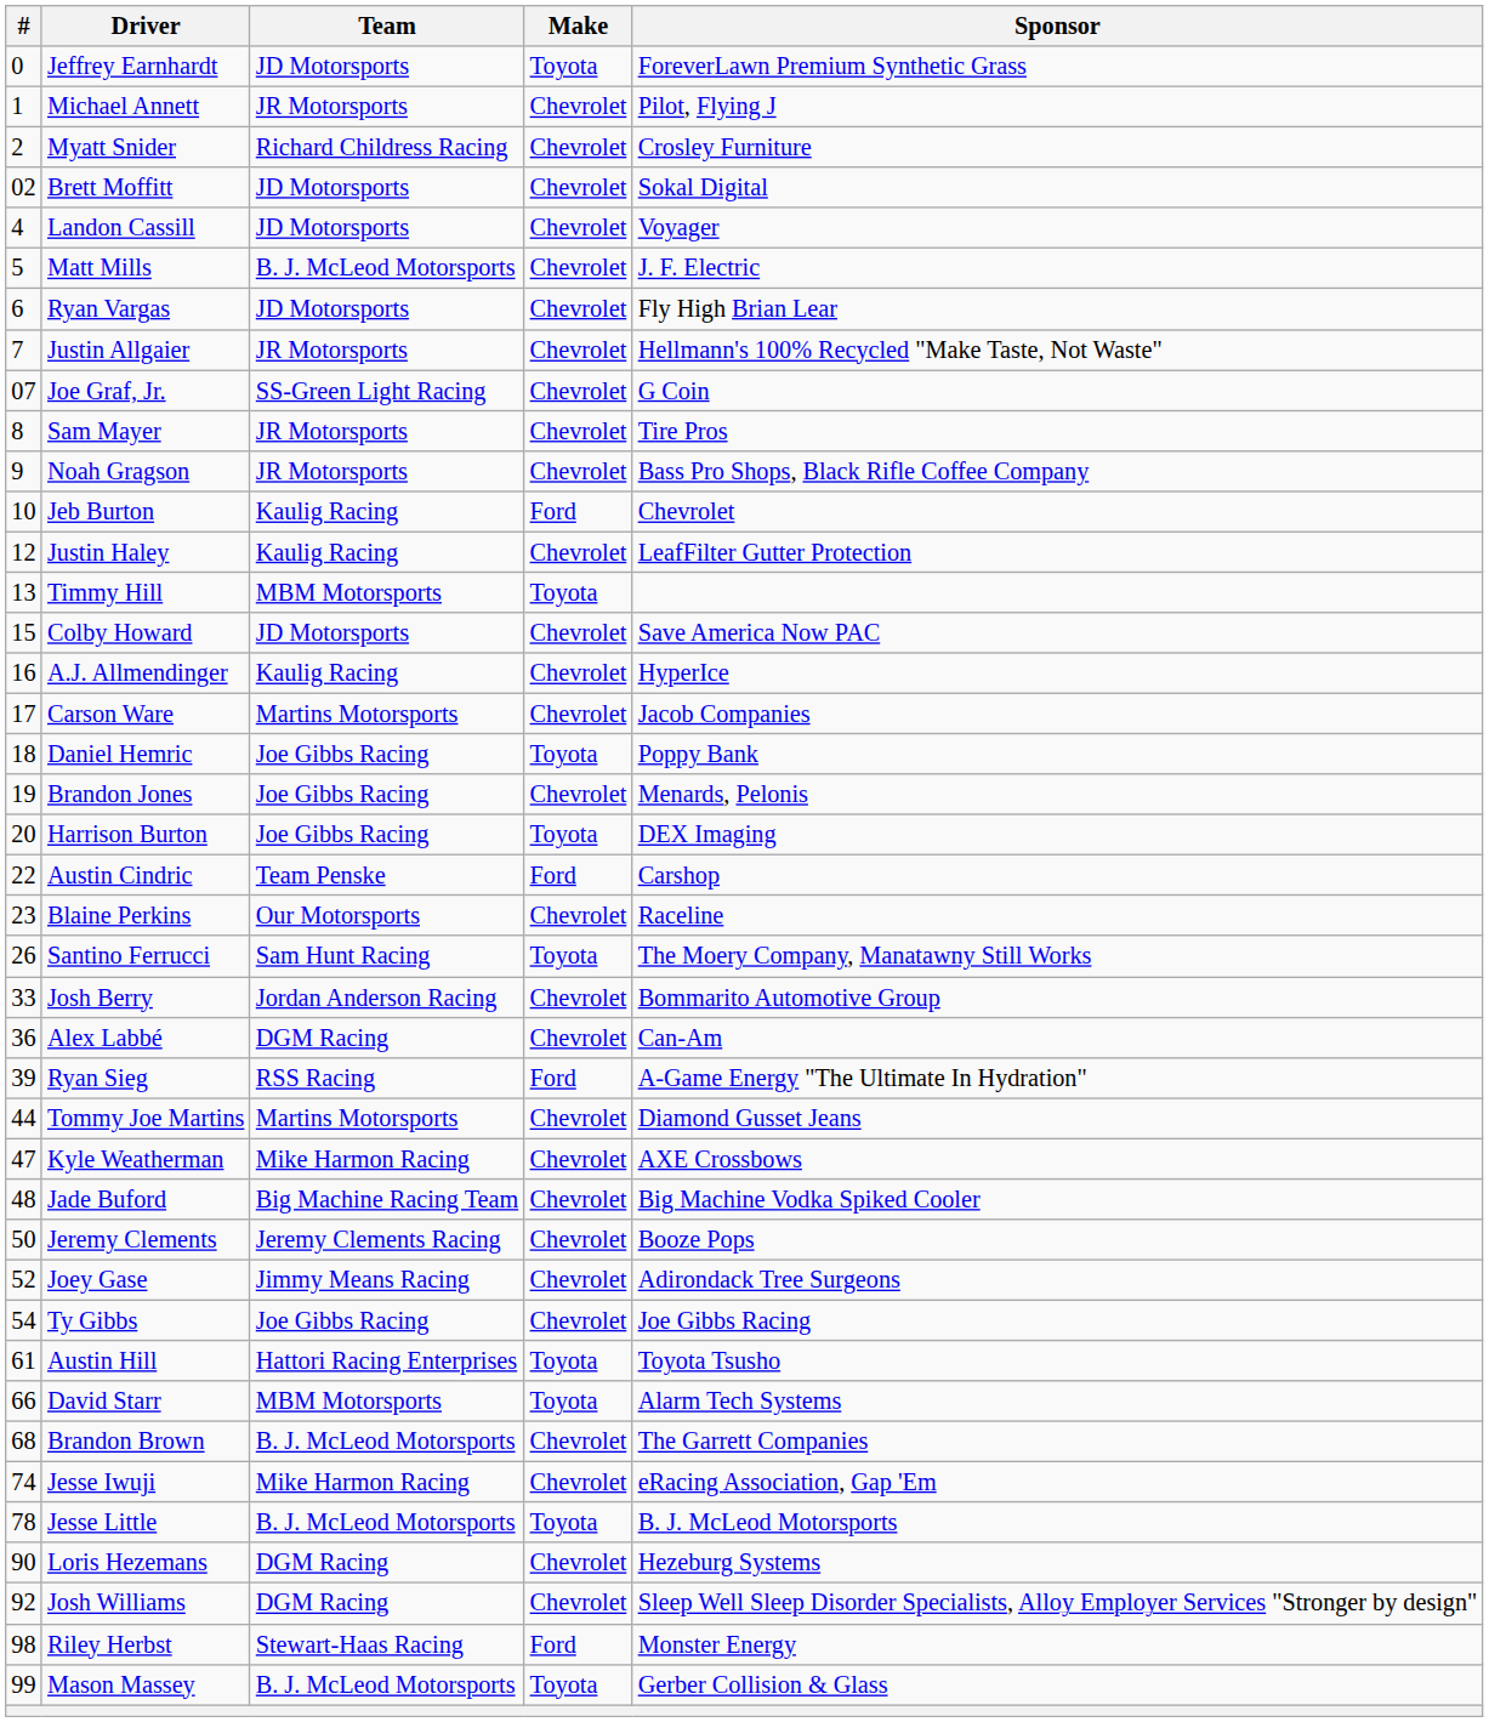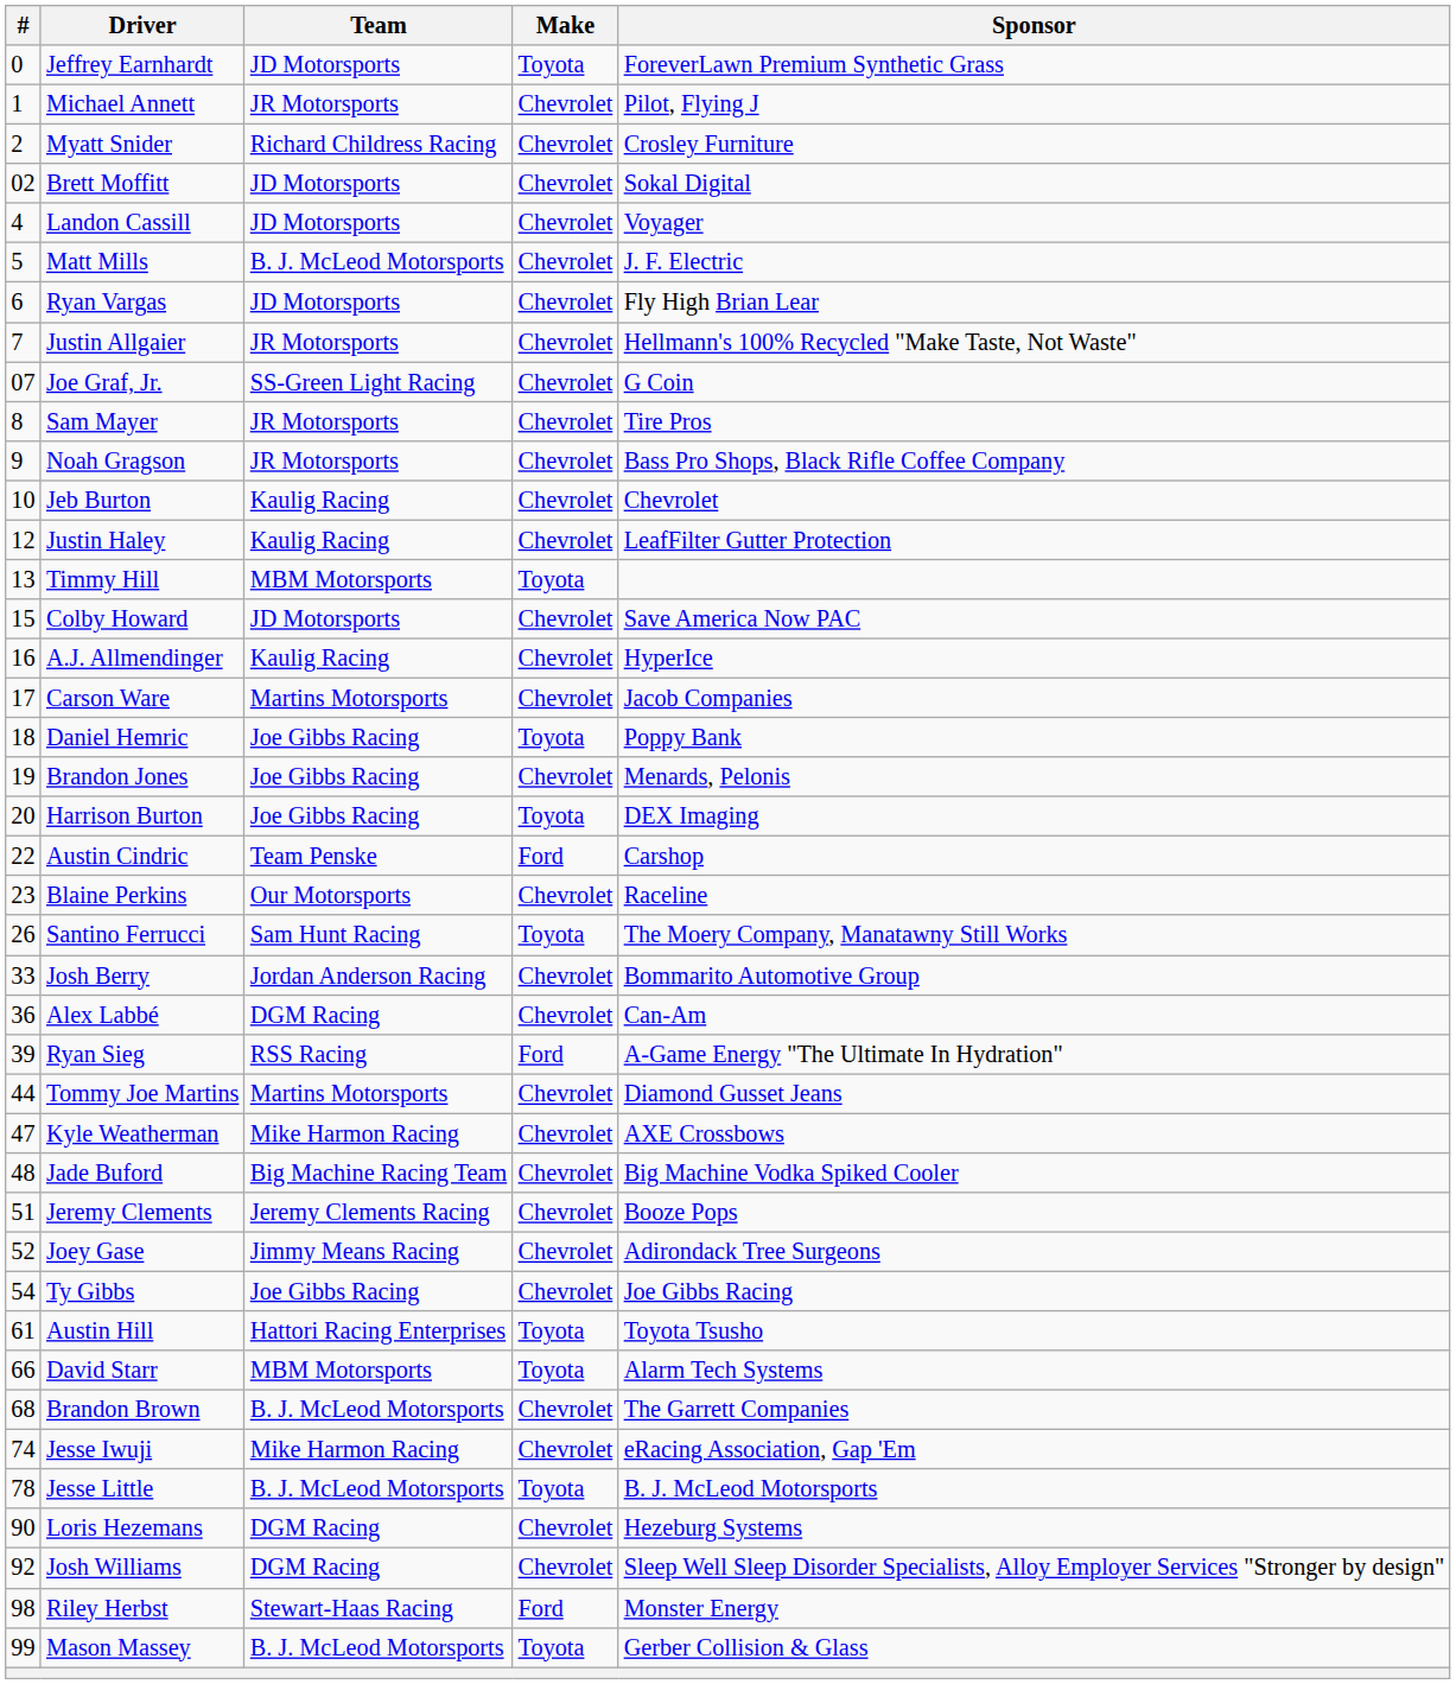 <table class="wikitable" style="font-size:95%">
 <tr>
 <th>#</th>
 <th>Driver</th>
 <th>Team</th>
 <th>Make</th>
 <th>Sponsor</th>
 </tr>
 <tr>
 <td>0</td>
 <td><a href='#'>Jeffrey Earnhardt</a></td>
 <td><a href='#'>JD Motorsports</a></td>
 <td><a href='#'>Toyota</a></td>
 <td><a href='#'>ForeverLawn Premium Synthetic Grass</a></td>
 </tr>
 <tr>
 <td>1</td>
 <td><a href='#'>Michael Annett</a></td>
 <td><a href='#'>JR Motorsports</a></td>
 <td><a href='#'>Chevrolet</a></td>
 <td><a href='#'>Pilot</a>, <a href='#'>Flying J</a></td>
 </tr>
 <tr>
 <td>2</td>
 <td><a href='#'>Myatt Snider</a></td>
 <td><a href='#'>Richard Childress Racing</a></td>
 <td><a href='#'>Chevrolet</a></td>
 <td><a href='#'>Crosley Furniture</a></td>
 </tr>
 <tr>
 <td>02</td>
 <td><a href='#'>Brett Moffitt</a></td>
 <td><a href='#'>JD Motorsports</a></td>
 <td><a href='#'>Chevrolet</a></td>
 <td><a href='#'>Sokal Digital</a></td>
 </tr>
 <tr>
 <td>4</td>
 <td><a href='#'>Landon Cassill</a></td>
 <td><a href='#'>JD Motorsports</a></td>
 <td><a href='#'>Chevrolet</a></td>
 <td><a href='#'>Voyager</a></td>
 </tr>
 <tr>
 <td>5</td>
 <td><a href='#'>Matt Mills</a></td>
 <td><a href='#'>B. J. McLeod Motorsports</a></td>
 <td><a href='#'>Chevrolet</a></td>
 <td><a href='#'>J. F. Electric</a></td>
 </tr>
 <tr>
 <td>6</td>
 <td><a href='#'>Ryan Vargas</a></td>
 <td><a href='#'>JD Motorsports</a></td>
 <td><a href='#'>Chevrolet</a></td>
 <td>Fly High <a href='#'>Brian Lear</a></td>
 </tr>
 <tr>
 <td>7</td>
 <td><a href='#'>Justin Allgaier</a></td>
 <td><a href='#'>JR Motorsports</a></td>
 <td><a href='#'>Chevrolet</a></td>
 <td><a href='#'>Hellmann's 100% Recycled</a> "Make Taste, Not Waste"</td>
 </tr>
 <tr>
 <td>07</td>
 <td><a href='#'>Joe Graf, Jr.</a></td>
 <td><a href='#'>SS-Green Light Racing</a></td>
 <td><a href='#'>Chevrolet</a></td>
 <td><a href='#'>G Coin</a></td>
 </tr>
 <tr>
 <td>8</td>
 <td><a href='#'>Sam Mayer</a></td>
 <td><a href='#'>JR Motorsports</a></td>
 <td><a href='#'>Chevrolet</a></td>
 <td><a href='#'>Tire Pros</a></td>
 </tr>
 <tr>
 <td>9</td>
 <td><a href='#'>Noah Gragson</a></td>
 <td><a href='#'>JR Motorsports</a></td>
 <td><a href='#'>Chevrolet</a></td>
 <td><a href='#'>Bass Pro Shops</a>, <a href='#'>Black Rifle Coffee Company</a></td>
 </tr>
 <tr>
 <td>10</td>
 <td><a href='#'>Jeb Burton</a></td>
 <td><a href='#'>Kaulig Racing</a></td>
-<td><a href='#'>Ford</a></td>
+<td><a href='#'>Chevrolet</a></td>
 <td><a href='#'>Chevrolet</a></td>
 </tr>
 <tr>
 <td>12</td>
 <td><a href='#'>Justin Haley</a></td>
 <td><a href='#'>Kaulig Racing</a></td>
 <td><a href='#'>Chevrolet</a></td>
 <td><a href='#'>LeafFilter Gutter Protection</a></td>
 </tr>
 <tr>
 <td>13</td>
 <td><a href='#'>Timmy Hill</a></td>
 <td><a href='#'>MBM Motorsports</a></td>
 <td><a href='#'>Toyota</a></td>
 <td></td>
 </tr>
 <tr>
 <td>15</td>
 <td><a href='#'>Colby Howard</a></td>
 <td><a href='#'>JD Motorsports</a></td>
 <td><a href='#'>Chevrolet</a></td>
 <td><a href='#'>Save America Now PAC</a></td>
 </tr>
 <tr>
 <td>16</td>
 <td><a href='#'>A.J. Allmendinger</a></td>
 <td><a href='#'>Kaulig Racing</a></td>
 <td><a href='#'>Chevrolet</a></td>
 <td><a href='#'>HyperIce</a></td>
 </tr>
 <tr>
 <td>17</td>
 <td><a href='#'>Carson Ware</a></td>
 <td><a href='#'>Martins Motorsports</a></td>
 <td><a href='#'>Chevrolet</a></td>
 <td><a href='#'>Jacob Companies</a></td>
 </tr>
 <tr>
 <td>18</td>
 <td><a href='#'>Daniel Hemric</a></td>
 <td><a href='#'>Joe Gibbs Racing</a></td>
 <td><a href='#'>Toyota</a></td>
 <td><a href='#'>Poppy Bank</a></td>
 </tr>
 <tr>
 <td>19</td>
 <td><a href='#'>Brandon Jones</a></td>
 <td><a href='#'>Joe Gibbs Racing</a></td>
 <td><a href='#'>Chevrolet</a></td>
 <td><a href='#'>Menards</a>, <a href='#'>Pelonis</a></td>
 </tr>
 <tr>
 <td>20</td>
 <td><a href='#'>Harrison Burton</a></td>
 <td><a href='#'>Joe Gibbs Racing</a></td>
 <td><a href='#'>Toyota</a></td>
 <td><a href='#'>DEX Imaging</a></td>
 </tr>
 <tr>
 <td>22</td>
 <td><a href='#'>Austin Cindric</a></td>
 <td><a href='#'>Team Penske</a></td>
 <td><a href='#'>Ford</a></td>
 <td><a href='#'>Carshop</a></td>
 </tr>
 <tr>
 <td>23</td>
 <td><a href='#'>Blaine Perkins</a></td>
 <td><a href='#'>Our Motorsports</a></td>
 <td><a href='#'>Chevrolet</a></td>
 <td><a href='#'>Raceline</a></td>
 </tr>
 <tr>
 <td>26</td>
 <td><a href='#'>Santino Ferrucci</a></td>
 <td><a href='#'>Sam Hunt Racing</a></td>
 <td><a href='#'>Toyota</a></td>
 <td><a href='#'>The Moery Company</a>, <a href='#'>Manatawny Still Works</a></td>
 </tr>
 <tr>
 <td>33</td>
 <td><a href='#'>Josh Berry</a></td>
 <td><a href='#'>Jordan Anderson Racing</a></td>
 <td><a href='#'>Chevrolet</a></td>
 <td><a href='#'>Bommarito Automotive Group</a></td>
 </tr>
 <tr>
 <td>36</td>
 <td><a href='#'>Alex Labbé</a></td>
 <td><a href='#'>DGM Racing</a></td>
 <td><a href='#'>Chevrolet</a></td>
 <td><a href='#'>Can-Am</a></td>
 </tr>
 <tr>
 <td>39</td>
 <td><a href='#'>Ryan Sieg</a></td>
 <td><a href='#'>RSS Racing</a></td>
 <td><a href='#'>Ford</a></td>
 <td><a href='#'>A-Game Energy</a> "The Ultimate In Hydration"</td>
 </tr>
 <tr>
 <td>44</td>
 <td><a href='#'>Tommy Joe Martins</a></td>
 <td><a href='#'>Martins Motorsports</a></td>
 <td><a href='#'>Chevrolet</a></td>
 <td><a href='#'>Diamond Gusset Jeans</a></td>
 </tr>
 <tr>
 <td>47</td>
 <td><a href='#'>Kyle Weatherman</a></td>
 <td><a href='#'>Mike Harmon Racing</a></td>
 <td><a href='#'>Chevrolet</a></td>
 <td><a href='#'>AXE Crossbows</a></td>
 </tr>
 <tr>
 <td>48</td>
 <td><a href='#'>Jade Buford</a></td>
 <td><a href='#'>Big Machine Racing Team</a></td>
 <td><a href='#'>Chevrolet</a></td>
 <td><a href='#'>Big Machine Vodka Spiked Cooler</a></td>
 </tr>
 <tr>
-<td>50</td>
+<td>51</td>
 <td><a href='#'>Jeremy Clements</a></td>
 <td><a href='#'>Jeremy Clements Racing</a></td>
 <td><a href='#'>Chevrolet</a></td>
 <td><a href='#'>Booze Pops</a></td>
 </tr>
 <tr>
 <td>52</td>
 <td><a href='#'>Joey Gase</a></td>
 <td><a href='#'>Jimmy Means Racing</a></td>
 <td><a href='#'>Chevrolet</a></td>
 <td><a href='#'>Adirondack Tree Surgeons</a></td>
 </tr>
 <tr>
 <td>54</td>
 <td><a href='#'>Ty Gibbs</a></td>
 <td><a href='#'>Joe Gibbs Racing</a></td>
 <td><a href='#'>Chevrolet</a></td>
 <td><a href='#'>Joe Gibbs Racing</a></td>
 </tr>
 <tr>
 <td>61</td>
 <td><a href='#'>Austin Hill</a></td>
 <td><a href='#'>Hattori Racing Enterprises</a></td>
 <td><a href='#'>Toyota</a></td>
 <td><a href='#'>Toyota Tsusho</a></td>
 </tr>
 <tr>
 <td>66</td>
 <td><a href='#'>David Starr</a></td>
 <td><a href='#'>MBM Motorsports</a></td>
 <td><a href='#'>Toyota</a></td>
 <td><a href='#'>Alarm Tech Systems</a></td>
 </tr>
 <tr>
 <td>68</td>
 <td><a href='#'>Brandon Brown</a></td>
 <td><a href='#'>B. J. McLeod Motorsports</a></td>
 <td><a href='#'>Chevrolet</a></td>
 <td><a href='#'>The Garrett Companies</a></td>
 </tr>
 <tr>
 <td>74</td>
 <td><a href='#'>Jesse Iwuji</a></td>
 <td><a href='#'>Mike Harmon Racing</a></td>
 <td><a href='#'>Chevrolet</a></td>
 <td><a href='#'>eRacing Association</a>, <a href='#'>Gap 'Em</a></td>
 </tr>
 <tr>
 <td>78</td>
 <td><a href='#'>Jesse Little</a></td>
 <td><a href='#'>B. J. McLeod Motorsports</a></td>
 <td><a href='#'>Toyota</a></td>
 <td><a href='#'>B. J. McLeod Motorsports</a></td>
 </tr>
 <tr>
 <td>90</td>
 <td><a href='#'>Loris Hezemans</a></td>
 <td><a href='#'>DGM Racing</a></td>
 <td><a href='#'>Chevrolet</a></td>
 <td><a href='#'>Hezeburg Systems</a></td>
 </tr>
 <tr>
 <td>92</td>
 <td><a href='#'>Josh Williams</a></td>
 <td><a href='#'>DGM Racing</a></td>
 <td><a href='#'>Chevrolet</a></td>
 <td><a href='#'>Sleep Well Sleep Disorder Specialists</a>, <a href='#'>Alloy Employer Services</a> "Stronger by design"</td>
 </tr>
 <tr>
 <td>98</td>
 <td><a href='#'>Riley Herbst</a></td>
 <td><a href='#'>Stewart-Haas Racing</a></td>
 <td><a href='#'>Ford</a></td>
 <td><a href='#'>Monster Energy</a></td>
 </tr>
 <tr>
 <td>99</td>
 <td><a href='#'>Mason Massey</a></td>
 <td><a href='#'>B. J. McLeod Motorsports</a></td>
 <td><a href='#'>Toyota</a></td>
 <td><a href='#'>Gerber Collision & Glass</a></td>
 </tr>
 <tr>
 <th colspan="5"></th>
 </tr>
 </table>
